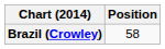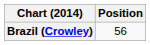 <table class="wikitable plainrowheaders" style="text-align:center">
 <tr>
 <th scope="col">Chart (2014)</th>
 <th scope="col">Position</th>
 </tr>
 <tr>
 <th scope="row">Brazil (<a href='#'>Crowley</a>)<br></th>
-<td>58</td>
+<td>56</td>
 </tr>
 </table>
